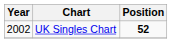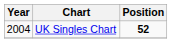 <table class="wikitable editable">
 <tr>
 <th>Year</th>
 <th width="125">Chart</th>
 <th>Position</th>
 </tr>
 <tr>
-<td>2002</td>
+<td>2004</td>
 <td><a href='#'>UK Singles Chart</a></td>
 <td align="center"><strong>52</strong></td>
 </tr>
 <tr>
 </tr>
 </table>
